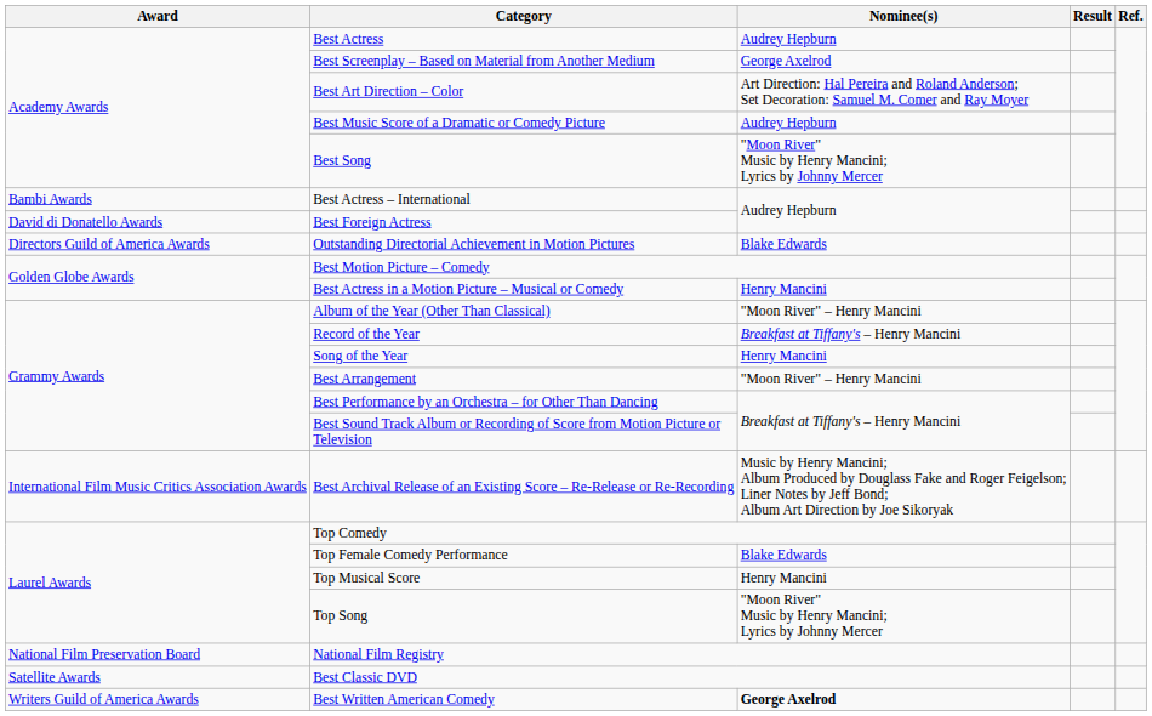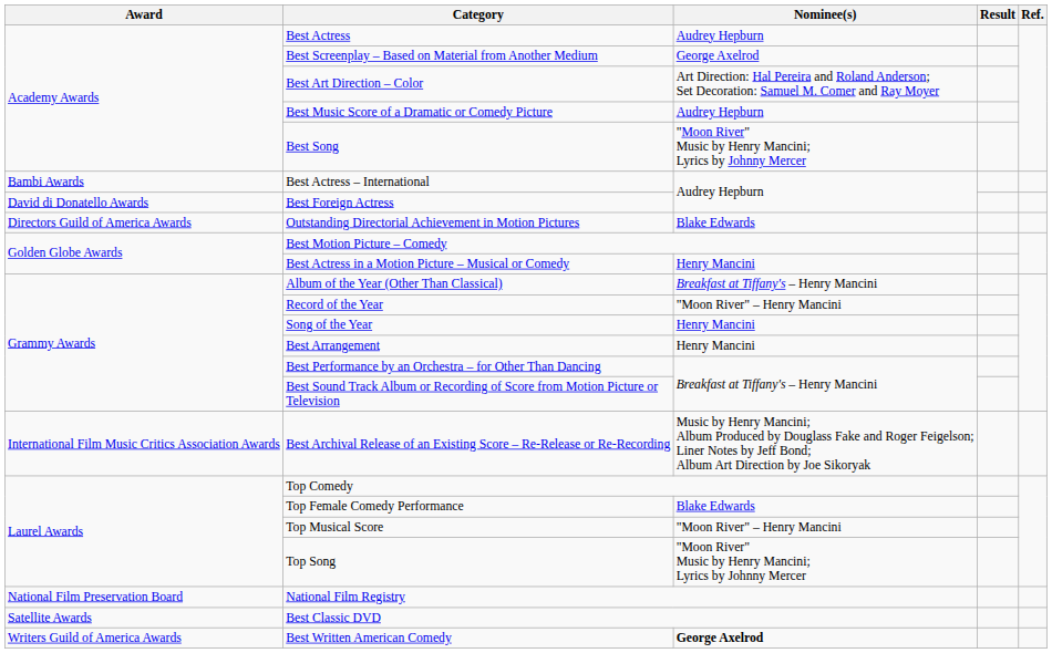 <table class="wikitable plainrowheaders">
 <tr>
 <th>Award</th>
 <th>Category</th>
 <th>Nominee(s)</th>
 <th>Result</th>
 <th>Ref.</th>
 </tr>
 <tr>
 <td rowspan="5"><a href='#'>Academy Awards</a></td>
 <td><a href='#'>Best Actress</a></td>
 <td><a href='#'>Audrey Hepburn</a></td>
 <td></td>
 <td align="center" rowspan="5"> <br> </td>
 </tr>
 <tr>
 <td><a href='#'>Best Screenplay – Based on Material from Another Medium</a></td>
 <td><a href='#'>George Axelrod</a></td>
 <td></td>
 </tr>
 <tr>
 <td><a href='#'>Best Art Direction – Color</a></td>
 <td>Art Direction: <a href='#'>Hal Pereira</a> and <a href='#'>Roland Anderson</a>; <br> Set Decoration: <a href='#'>Samuel M. Comer</a> and <a href='#'>Ray Moyer</a></td>
 <td></td>
 </tr>
 <tr>
 <td><a href='#'>Best Music Score of a Dramatic or Comedy Picture</a></td>
 <td><a href='#'>Audrey Hepburn</a></td>
 <td></td>
 </tr>
 <tr>
 <td><a href='#'>Best Song</a></td>
 <td>"<a href='#'>Moon River</a>" <br> Music by Henry Mancini; <br> Lyrics by <a href='#'>Johnny Mercer</a></td>
 <td></td>
 </tr>
 <tr>
 <td><a href='#'>Bambi Awards</a></td>
 <td>Best Actress – International</td>
 <td rowspan="2">Audrey Hepburn</td>
 <td></td>
 <td align="center"></td>
 </tr>
 <tr>
 <td><a href='#'>David di Donatello Awards</a></td>
 <td><a href='#'>Best Foreign Actress</a></td>
 <td></td>
 <td align="center"></td>
 </tr>
 <tr>
 <td><a href='#'>Directors Guild of America Awards</a></td>
 <td><a href='#'>Outstanding Directorial Achievement in Motion Pictures</a></td>
 <td><a href='#'>Blake Edwards</a></td>
 <td></td>
 <td align="center"></td>
 </tr>
 <tr>
 <td rowspan="2"><a href='#'>Golden Globe Awards</a></td>
 <td colspan="2"><a href='#'>Best Motion Picture – Comedy</a></td>
 <td></td>
 <td align="center" rowspan="2"></td>
 </tr>
 <tr>
 <td><a href='#'>Best Actress in a Motion Picture – Musical or Comedy</a></td>
 <td><a href='#'>Henry Mancini</a></td>
 <td></td>
 </tr>
 <tr>
 <td rowspan="6"><a href='#'>Grammy Awards</a></td>
 <td><a href='#'>Album of the Year (Other Than Classical)</a></td>
-<td>"Moon River" – Henry Mancini</td>
+<td><em><a href='#'>Breakfast at Tiffany's</a></em> – Henry Mancini</td>
 <td></td>
 <td align="center" rowspan="6"></td>
 </tr>
 <tr>
 <td><a href='#'>Record of the Year</a></td>
-<td><em><a href='#'>Breakfast at Tiffany's</a></em> – Henry Mancini</td>
+<td>"Moon River" – Henry Mancini</td>
 <td></td>
 </tr>
 <tr>
 <td><a href='#'>Song of the Year</a></td>
 <td><a href='#'>Henry Mancini</a></td>
 <td></td>
 </tr>
 <tr>
 <td><a href='#'>Best Arrangement</a></td>
-<td>"Moon River" – Henry Mancini</td>
+<td>Henry Mancini</td>
 <td></td>
 </tr>
 <tr>
 <td><a href='#'>Best Performance by an Orchestra – for Other Than Dancing</a></td>
 <td rowspan="2"><em>Breakfast at Tiffany's</em> – Henry Mancini</td>
 <td></td>
 </tr>
 <tr>
 <td><a href='#'>Best Sound Track Album or Recording of Score from Motion Picture or <br> Television</a></td>
 <td></td>
 </tr>
 <tr>
 <td><a href='#'>International Film Music Critics Association Awards</a></td>
 <td><a href='#'>Best Archival Release of an Existing Score – Re-Release or Re-Recording</a></td>
 <td>Music by Henry Mancini; <br> Album Produced by Douglass Fake and Roger Feigelson; <br> Liner Notes by Jeff Bond; <br> Album Art Direction by Joe Sikoryak</td>
 <td></td>
 <td align="center"></td>
 </tr>
 <tr>
 <td rowspan="4"><a href='#'>Laurel Awards</a></td>
 <td colspan="2">Top Comedy</td>
 <td></td>
 <td align="center" rowspan="4"></td>
 </tr>
 <tr>
 <td>Top Female Comedy Performance</td>
 <td><a href='#'>Blake Edwards</a></td>
 <td></td>
 </tr>
 <tr>
 <td>Top Musical Score</td>
-<td>Henry Mancini</td>
+<td>"Moon River" – Henry Mancini</td>
 <td></td>
 </tr>
 <tr>
 <td>Top Song</td>
 <td>"Moon River" <br> Music by Henry Mancini; <br> Lyrics by Johnny Mercer</td>
 <td></td>
 </tr>
 <tr>
 <td><a href='#'>National Film Preservation Board</a></td>
 <td colspan="2"><a href='#'>National Film Registry</a></td>
 <td></td>
 <td align="center"></td>
 </tr>
 <tr>
 <td><a href='#'>Satellite Awards</a></td>
 <td colspan="2"><a href='#'>Best Classic DVD</a></td>
 <td></td>
 <td align="center"></td>
 </tr>
 <tr>
 <td><a href='#'>Writers Guild of America Awards</a></td>
 <td><a href='#'>Best Written American Comedy</a></td>
 <td><strong>George Axelrod</strong></td>
 <td></td>
 <td align="center"></td>
 </tr>
 </table>
